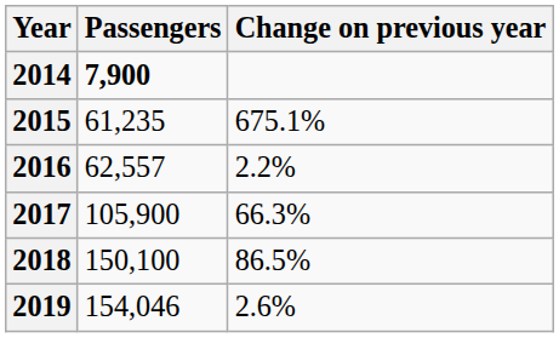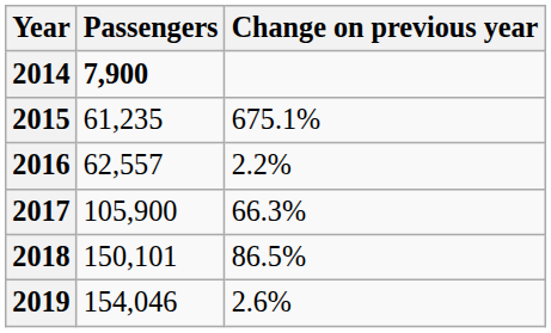 <table class="wikitable">
 <tr>
 <th>Year</th>
 <th>Passengers</th>
 <th>Change on previous year</th>
 </tr>
 <tr>
 <th>2014</th>
 <td><strong>7,900</strong></td>
 <td></td>
 </tr>
 <tr>
 <th>2015</th>
 <td>61,235</td>
 <td>675.1%</td>
 </tr>
 <tr>
 <th>2016</th>
 <td>62,557</td>
 <td>2.2%</td>
 </tr>
 <tr>
 <th>2017</th>
 <td>105,900</td>
 <td>66.3%</td>
 </tr>
 <tr>
 <th>2018</th>
-<td>150,100</td>
+<td>150,101</td>
 <td> 86.5%</td>
 </tr>
 <tr>
 <th>2019</th>
 <td>154,046</td>
 <td> 2.6%</td>
 </tr>
 </table>
